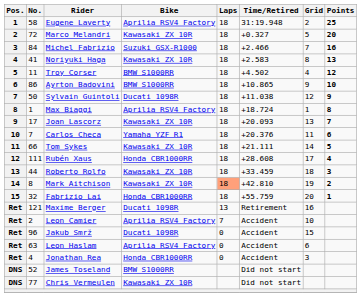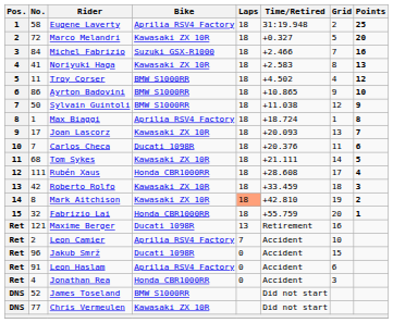 <table class="wikitable" style="font-size: 95%;">
 <tr>
 <th>Pos.</th>
 <th>No.</th>
 <th>Rider</th>
 <th>Bike</th>
 <th>Laps</th>
 <th>Time/Retired</th>
 <th>Grid</th>
 <th>Points</th>
 </tr>
 <tr>
 <th>1</th>
 <td>58</td>
 <td> <a href='#'>Eugene Laverty</a></td>
 <td><a href='#'>Aprilia RSV4 Factory</a></td>
 <td>18</td>
 <td>31:19.948</td>
 <td>2</td>
 <td><strong>25</strong></td>
 </tr>
 <tr>
 <th>2</th>
 <td>72</td>
 <td> <a href='#'>Marco Melandri</a></td>
 <td><a href='#'>Kawasaki ZX 10R</a></td>
 <td>18</td>
 <td>+0.327</td>
 <td>5</td>
 <td><strong>20</strong></td>
 </tr>
 <tr>
 <th>3</th>
 <td>84</td>
 <td> <a href='#'>Michel Fabrizio</a></td>
 <td><a href='#'>Suzuki GSX-R1000</a></td>
 <td>18</td>
 <td>+2.466</td>
 <td>7</td>
 <td><strong>16</strong></td>
 </tr>
 <tr>
 <th>4</th>
 <td>41</td>
 <td> <a href='#'>Noriyuki Haga</a></td>
 <td><a href='#'>Kawasaki ZX 10R</a></td>
 <td>18</td>
 <td>+2.583</td>
 <td>8</td>
 <td><strong>13</strong></td>
 </tr>
 <tr>
 <th>5</th>
 <td>11</td>
 <td> <a href='#'>Troy Corser</a></td>
 <td><a href='#'>BMW S1000RR</a></td>
 <td>18</td>
 <td>+4.502</td>
 <td>4</td>
 <td><strong>12</strong></td>
 </tr>
 <tr>
 <th>6</th>
 <td>86</td>
 <td> <a href='#'>Ayrton Badovini</a></td>
 <td><a href='#'>BMW S1000RR</a></td>
 <td>18</td>
 <td>+10.865</td>
 <td>9</td>
 <td><strong>10</strong></td>
 </tr>
 <tr>
 <th>7</th>
 <td>50</td>
 <td> <a href='#'>Sylvain Guintoli</a></td>
-<td><a href='#'>Ducati 1098R</a></td>
+<td><a href='#'>BMW S1000RR</a></td>
 <td>18</td>
 <td>+11.038</td>
 <td>12</td>
 <td><strong>9</strong></td>
 </tr>
 <tr>
 <th>8</th>
 <td>1</td>
 <td> <a href='#'>Max Biaggi</a></td>
 <td><a href='#'>Aprilia RSV4 Factory</a></td>
 <td>18</td>
 <td>+18.724</td>
 <td>1</td>
 <td><strong>8</strong></td>
 </tr>
 <tr>
 <th>9</th>
 <td>17</td>
 <td> <a href='#'>Joan Lascorz</a></td>
 <td><a href='#'>Kawasaki ZX 10R</a></td>
 <td>18</td>
 <td>+20.093</td>
 <td>13</td>
 <td><strong>7</strong></td>
 </tr>
 <tr>
 <th>10</th>
 <td>7</td>
 <td> <a href='#'>Carlos Checa</a></td>
-<td><a href='#'>Yamaha YZF R1</a></td>
+<td><a href='#'>Ducati 1098R</a></td>
 <td>18</td>
 <td>+20.376</td>
 <td>11</td>
 <td><strong>6</strong></td>
 </tr>
 <tr>
 <th>11</th>
-<td>66</td>
+<td>68</td>
 <td> <a href='#'>Tom Sykes</a></td>
 <td><a href='#'>Kawasaki ZX 10R</a></td>
 <td>18</td>
 <td>+21.111</td>
 <td>14</td>
 <td><strong>5</strong></td>
 </tr>
 <tr>
 <th>12</th>
 <td>111</td>
 <td> <a href='#'>Rubén Xaus</a></td>
 <td><a href='#'>Honda CBR1000RR</a></td>
 <td>18</td>
 <td>+28.608</td>
 <td>17</td>
 <td><strong>4</strong></td>
 </tr>
 <tr>
 <th>13</th>
-<td>44</td>
+<td>42</td>
 <td> <a href='#'>Roberto Rolfo</a></td>
 <td><a href='#'>Kawasaki ZX 10R</a></td>
 <td>18</td>
 <td>+33.459</td>
 <td>18</td>
 <td><strong>3</strong></td>
 </tr>
 <tr>
 <th>14</th>
 <td>8</td>
 <td> <a href='#'>Mark Aitchison</a></td>
 <td><a href='#'>Kawasaki ZX 10R</a></td>
 <td style="background: lightsalmon;">18</td>
 <td>+42.810</td>
 <td>19</td>
 <td><strong>2</strong></td>
 </tr>
 <tr>
 <th>15</th>
 <td>32</td>
 <td> <a href='#'>Fabrizio Lai</a></td>
 <td><a href='#'>Honda CBR1000RR</a></td>
 <td>18</td>
 <td>+55.759</td>
 <td>20</td>
 <td><strong>1</strong></td>
 </tr>
 <tr>
 <th>Ret</th>
 <td>121</td>
 <td> <a href='#'>Maxime Berger</a></td>
 <td><a href='#'>Ducati 1098R</a></td>
 <td>13</td>
 <td>Retirement</td>
 <td>16</td>
 <td></td>
 </tr>
 <tr>
 <th>Ret</th>
 <td>2</td>
 <td> <a href='#'>Leon Camier</a></td>
 <td><a href='#'>Aprilia RSV4 Factory</a></td>
 <td>7</td>
 <td>Accident</td>
 <td>10</td>
 <td></td>
 </tr>
 <tr>
 <th>Ret</th>
 <td>96</td>
 <td> <a href='#'>Jakub Smrž</a></td>
 <td><a href='#'>Ducati 1098R</a></td>
 <td>0</td>
 <td>Accident</td>
 <td>15</td>
 <td></td>
 </tr>
 <tr>
 <th>Ret</th>
-<td>63</td>
+<td>91</td>
 <td> <a href='#'>Leon Haslam</a></td>
 <td><a href='#'>Aprilia RSV4 Factory</a></td>
 <td>0</td>
 <td>Accident</td>
 <td>6</td>
 <td></td>
 </tr>
 <tr>
 <th>Ret</th>
 <td>4</td>
 <td> <a href='#'>Jonathan Rea</a></td>
 <td><a href='#'>Honda CBR1000RR</a></td>
 <td>0</td>
 <td>Accident</td>
 <td>3</td>
 <td></td>
 </tr>
 <tr>
 <th>DNS</th>
 <td>52</td>
 <td> <a href='#'>James Toseland</a></td>
 <td><a href='#'>BMW S1000RR</a></td>
 <td></td>
 <td>Did not start</td>
 <td></td>
 <td></td>
 </tr>
 <tr>
 <th>DNS</th>
 <td>77</td>
 <td> <a href='#'>Chris Vermeulen</a></td>
 <td><a href='#'>Kawasaki ZX 10R</a></td>
 <td></td>
 <td>Did not start</td>
 <td></td>
 <td></td>
 </tr>
 <tr>
 <th colspan=8></th>
 </tr>
 <tr>
 </tr>
 </table>
